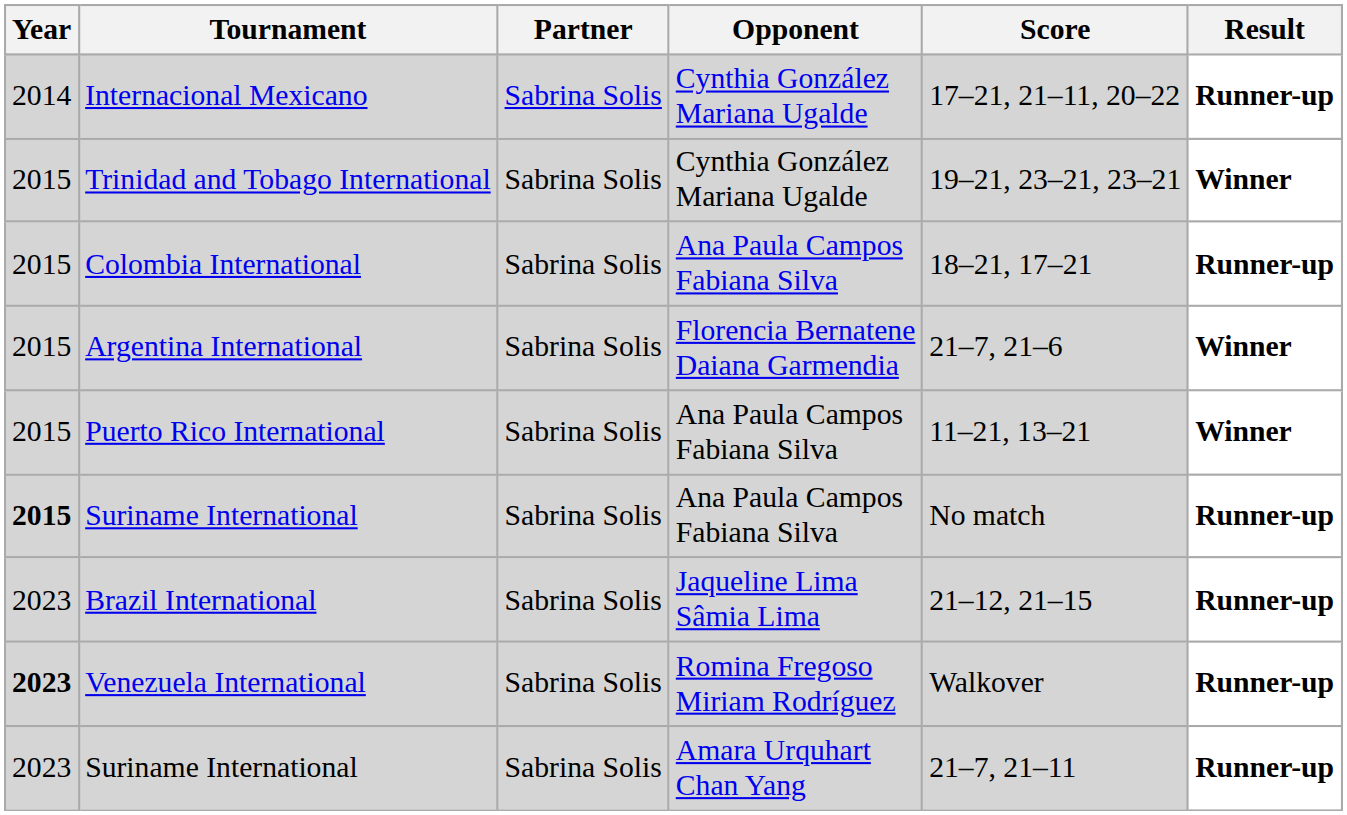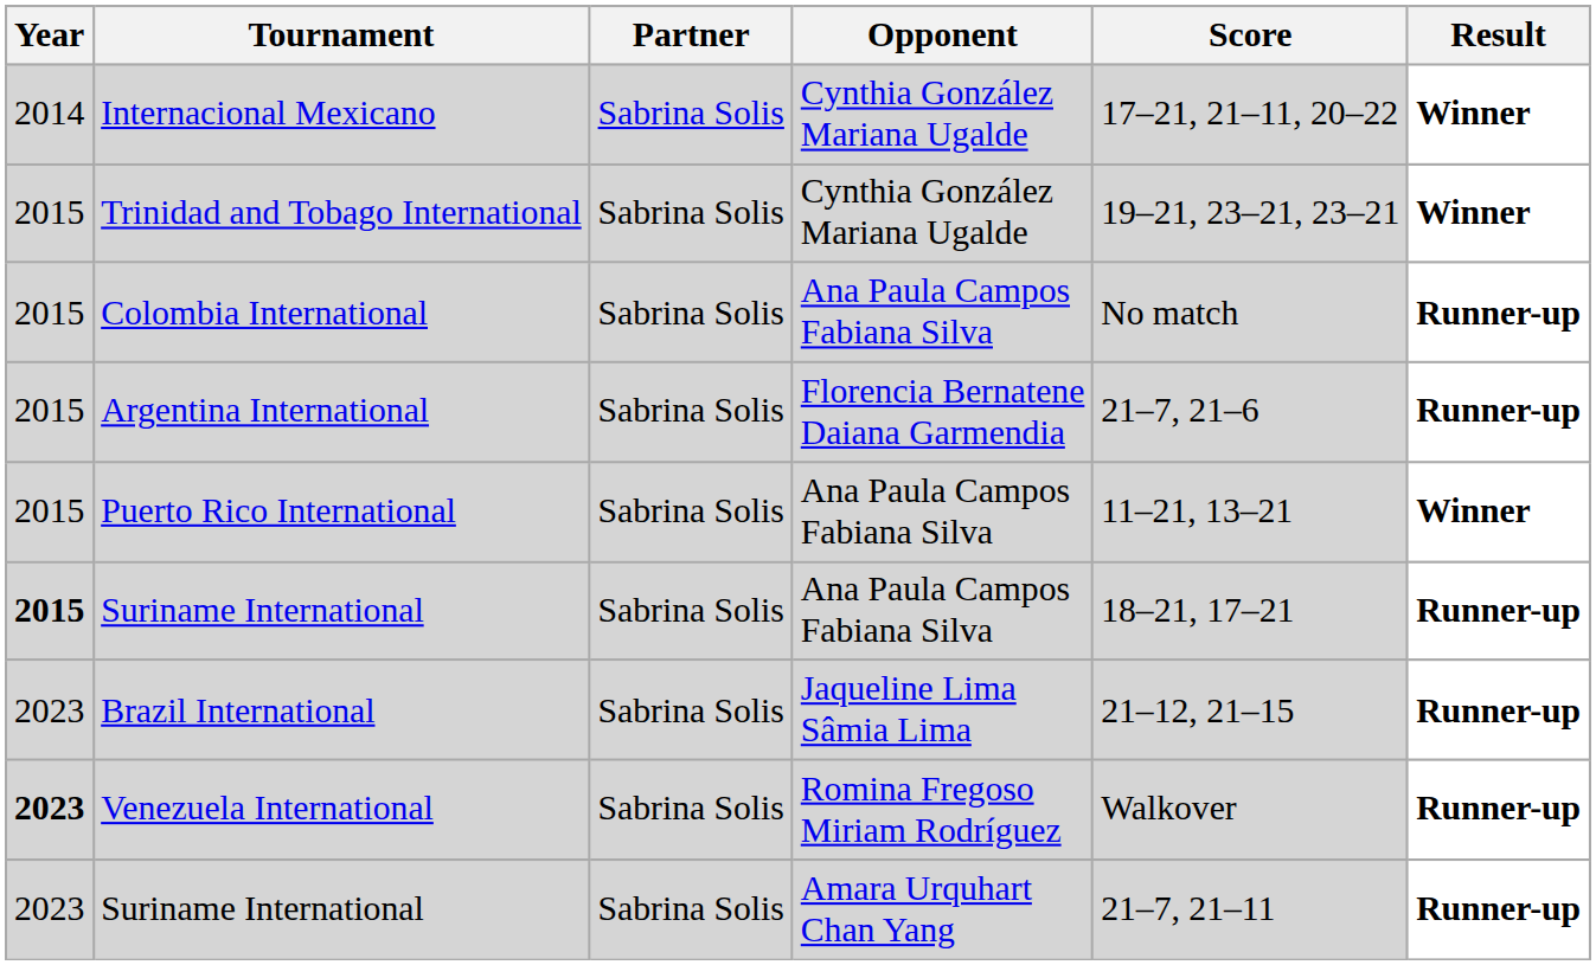 <table class="sortable wikitable" style="font-size: 90%;">
 <tr>
 <th>Year</th>
 <th>Tournament</th>
 <th>Partner</th>
 <th>Opponent</th>
 <th>Score</th>
 <th>Result</th>
 </tr>
 <tr style="background:#D5D5D5">
 <td align="center">2014</td>
 <td align="left"><a href='#'>Internacional Mexicano</a></td>
 <td align="left"> <a href='#'>Sabrina Solis</a></td>
 <td align="left"> <a href='#'>Cynthia González</a><br> <a href='#'>Mariana Ugalde</a></td>
 <td align="left">17–21, 21–11, 20–22</td>
-<td style="text-align:left; background:white"> <strong>Runner-up</strong></td>
+<td style="text-align:left; background:white"> <strong>Winner</strong></td>
 </tr>
 <tr style="background:#D5D5D5">
 <td align="center">2015</td>
 <td align="left"><a href='#'>Trinidad and Tobago International</a></td>
 <td align="left"> Sabrina Solis</td>
 <td align="left"> Cynthia González<br> Mariana Ugalde</td>
 <td align="left">19–21, 23–21, 23–21</td>
 <td style="text-align:left; background:white"> <strong>Winner</strong></td>
 </tr>
 <tr style="background:#D5D5D5">
 <td align="center">2015</td>
 <td align="left"><a href='#'>Colombia International</a></td>
 <td align="left"> Sabrina Solis</td>
 <td align="left"> <a href='#'>Ana Paula Campos</a><br> <a href='#'>Fabiana Silva</a></td>
-<td align="left">18–21, 17–21</td>
+<td align="left">No match</td>
 <td style="text-align:left; background:white"> <strong>Runner-up</strong></td>
 </tr>
 <tr style="background:#D5D5D5">
 <td align="center">2015</td>
 <td align="left"><a href='#'>Argentina International</a></td>
 <td align="left"> Sabrina Solis</td>
 <td align="left"> <a href='#'>Florencia Bernatene</a><br> <a href='#'>Daiana Garmendia</a></td>
 <td align="left">21–7, 21–6</td>
-<td style="text-align:left; background:white"> <strong>Winner</strong></td>
+<td style="text-align:left; background:white"> <strong>Runner-up</strong></td>
 </tr>
 <tr style="background:#D5D5D5">
 <td align="center">2015</td>
 <td align="left"><a href='#'>Puerto Rico International</a></td>
 <td align="left"> Sabrina Solis</td>
 <td align="left"> Ana Paula Campos<br> Fabiana Silva</td>
 <td align="left">11–21, 13–21</td>
 <td style="text-align:left; background:white"> <strong>Winner</strong></td>
 </tr>
 <tr style="background:#D5D5D5">
 <td align="center"><strong>2015</strong></td>
 <td align="left"><a href='#'>Suriname International</a></td>
 <td align="left"> Sabrina Solis</td>
 <td align="left"> Ana Paula Campos<br> Fabiana Silva</td>
-<td align="left">No match</td>
+<td align="left">18–21, 17–21</td>
 <td style="text-align:left; background:white"> <strong>Runner-up</strong></td>
 </tr>
 <tr style="background:#D5D5D5">
 <td align="center">2023</td>
 <td align="left"><a href='#'>Brazil International</a></td>
 <td align="left"> Sabrina Solis</td>
 <td align="left"> <a href='#'>Jaqueline Lima</a><br> <a href='#'>Sâmia Lima</a></td>
 <td align="left">21–12, 21–15</td>
 <td style="text-align:left; background:white"> <strong>Runner-up</strong></td>
 </tr>
 <tr style="background:#D5D5D5">
 <td align="center"><strong>2023</strong></td>
 <td align="left"><a href='#'>Venezuela International</a></td>
 <td align="left"> Sabrina Solis</td>
 <td align="left"> <a href='#'>Romina Fregoso</a><br> <a href='#'>Miriam Rodríguez</a></td>
 <td align="left">Walkover</td>
 <td style="text-align:left; background:white"> <strong>Runner-up</strong></td>
 </tr>
 <tr style="background:#D5D5D5">
 <td align="center">2023</td>
 <td align="left">Suriname International</td>
 <td align="left"> Sabrina Solis</td>
 <td align="left"> <a href='#'>Amara Urquhart</a><br> <a href='#'>Chan Yang</a></td>
 <td align="left">21–7, 21–11</td>
 <td style="text-align:left; background:white"> <strong>Runner-up</strong></td>
 </tr>
 </table>
